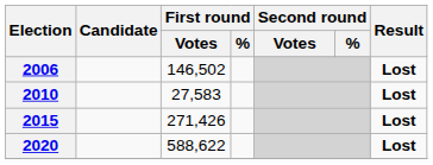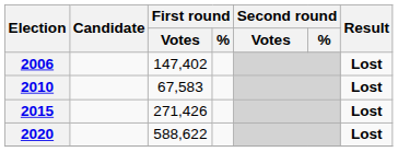 <table class=wikitable style=text-align:center>
 <tr>
 <th rowspan="2"><strong>Election</strong></th>
 <th rowspan="2">Candidate</th>
 <th colspan="2" scope="col">First round</th>
 <th colspan="2">Second round</th>
 <th rowspan="2">Result</th>
 </tr>
 <tr>
 <th><strong>Votes</strong></th>
 <th><strong>%</strong></th>
 <th><strong>Votes</strong></th>
 <th><strong>%</strong></th>
 </tr>
 <tr>
 <th><a href='#'>2006</a></th>
 <td></td>
-<td>146,502</td>
+<td>147,402</td>
 <td></td>
 <td bgcolor=lightgrey colspan=2></td>
 <td><strong>Lost</strong> </td>
 </tr>
 <tr>
 <th><a href='#'>2010</a></th>
 <td></td>
-<td>27,583</td>
+<td>67,583</td>
 <td></td>
 <td bgcolor=lightgrey colspan=2></td>
 <td><strong>Lost</strong> </td>
 </tr>
 <tr>
 <th><a href='#'>2015</a></th>
 <td></td>
 <td>271,426</td>
 <td></td>
 <td bgcolor=lightgrey colspan=2></td>
 <td><strong>Lost</strong> </td>
 </tr>
 <tr>
 <th><a href='#'>2020</a></th>
 <td></td>
 <td>588,622</td>
 <td></td>
 <td bgcolor=lightgrey colspan=2></td>
 <td><strong>Lost</strong> </td>
 </tr>
 <tr>
 </tr>
 </table>
